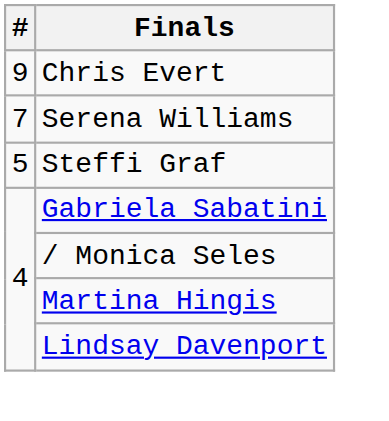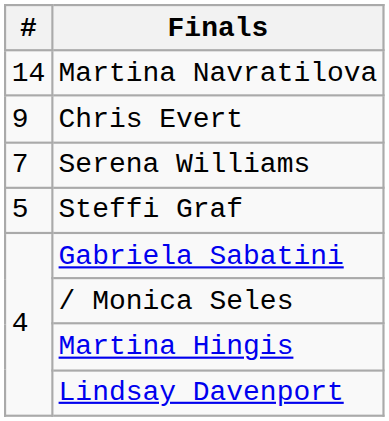 <table class="wikitable">
 <tr>
 <th>#</th>
 <th>Finals</th>
+</tr>
+<tr>
+<td>14</td>
+<td> Martina Navratilova</td>
 </tr>
 <tr>
 <td>9</td>
 <td> Chris Evert</td>
 </tr>
 <tr>
 <td>7</td>
 <td> Serena Williams</td>
 </tr>
 <tr>
 <td>5</td>
 <td> Steffi Graf</td>
 </tr>
 <tr>
 <td rowspan="4">4</td>
 <td> <a href='#'>Gabriela Sabatini</a></td>
 </tr>
 <tr>
 <td>/ Monica Seles</td>
 </tr>
 <tr>
 <td> <a href='#'>Martina Hingis</a></td>
 </tr>
 <tr>
 <td> <a href='#'>Lindsay Davenport</a></td>
 </tr>
 </table>
